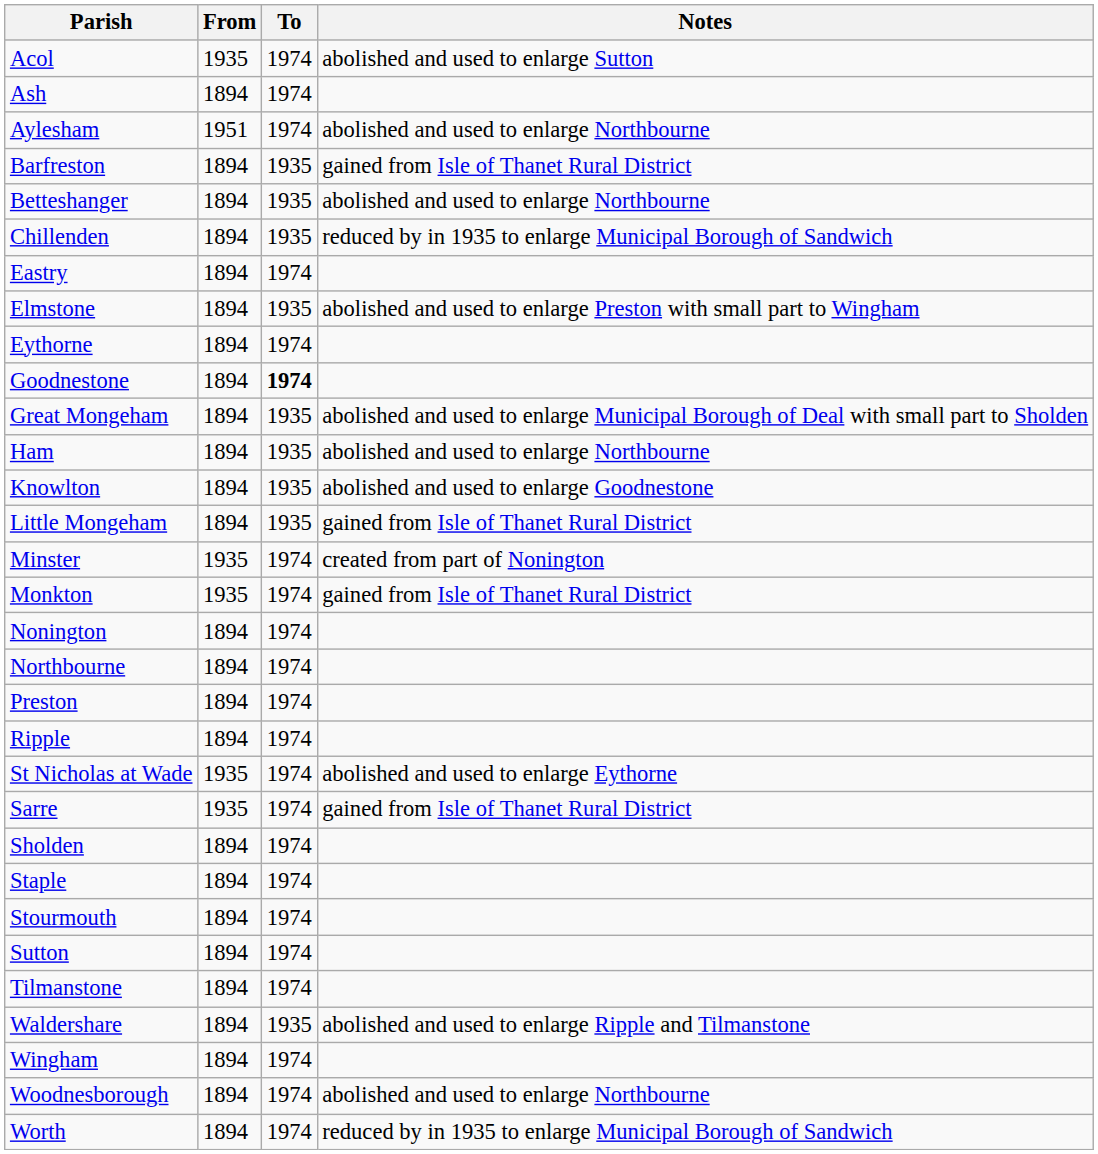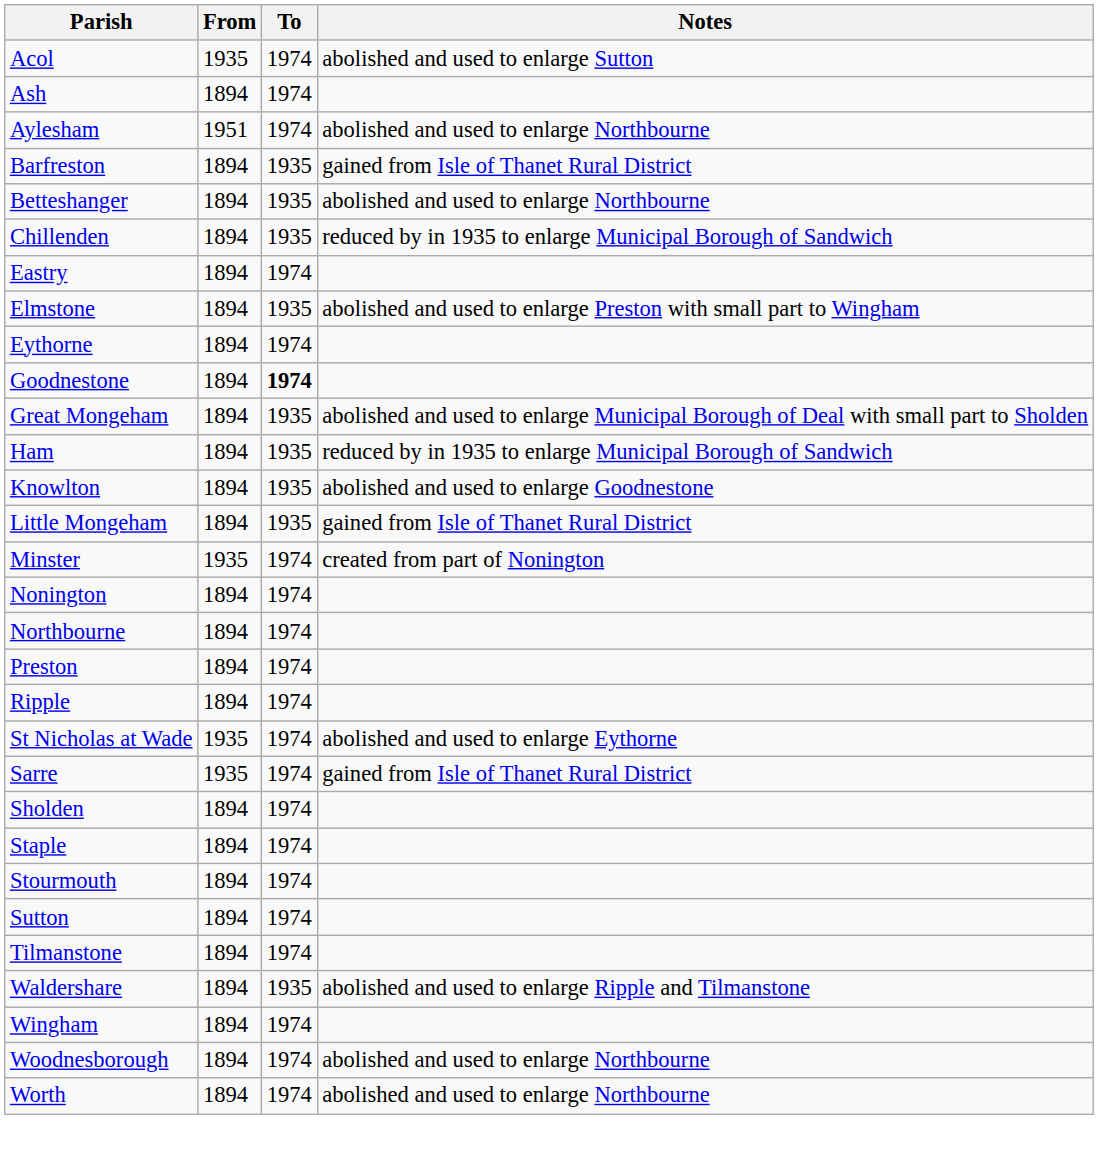 <table class="wikitable sortable">
 <tr>
 <th>Parish</th>
 <th>From</th>
 <th>To</th>
 <th>Notes</th>
 </tr>
 <tr>
 <td><a href='#'>Acol</a></td>
 <td>1935</td>
 <td>1974</td>
 <td>abolished and used to enlarge <a href='#'>Sutton</a></td>
 </tr>
 <tr>
 <td><a href='#'>Ash</a></td>
 <td>1894</td>
 <td>1974</td>
 <td></td>
 </tr>
 <tr>
 <td><a href='#'>Aylesham</a></td>
 <td>1951</td>
 <td>1974</td>
 <td>abolished and used to enlarge <a href='#'>Northbourne</a></td>
 </tr>
 <tr>
 <td><a href='#'>Barfreston</a></td>
 <td>1894</td>
 <td>1935</td>
 <td>gained from <a href='#'>Isle of Thanet Rural District</a></td>
 </tr>
 <tr>
 <td><a href='#'>Betteshanger</a></td>
 <td>1894</td>
 <td>1935</td>
 <td>abolished and used to enlarge <a href='#'>Northbourne</a></td>
 </tr>
 <tr>
 <td><a href='#'>Chillenden</a></td>
 <td>1894</td>
 <td>1935</td>
 <td>reduced by  in 1935 to enlarge <a href='#'>Municipal Borough of Sandwich</a></td>
 </tr>
 <tr>
 <td><a href='#'>Eastry</a></td>
 <td>1894</td>
 <td>1974</td>
 <td></td>
 </tr>
 <tr>
 <td><a href='#'>Elmstone</a></td>
 <td>1894</td>
 <td>1935</td>
 <td>abolished and used to enlarge <a href='#'>Preston</a> with small part to <a href='#'>Wingham</a></td>
 </tr>
 <tr>
 <td><a href='#'>Eythorne</a></td>
 <td>1894</td>
 <td>1974</td>
 <td></td>
 </tr>
 <tr>
 <td><a href='#'>Goodnestone</a></td>
 <td>1894</td>
 <td><strong>1974</strong></td>
 <td></td>
 </tr>
 <tr>
 <td><a href='#'>Great Mongeham</a></td>
 <td>1894</td>
 <td>1935</td>
 <td>abolished and used to enlarge <a href='#'>Municipal Borough of Deal</a> with small part to <a href='#'>Sholden</a></td>
 </tr>
 <tr>
 <td><a href='#'>Ham</a></td>
 <td>1894</td>
 <td>1935</td>
-<td>abolished and used to enlarge <a href='#'>Northbourne</a></td>
+<td>reduced by  in 1935 to enlarge <a href='#'>Municipal Borough of Sandwich</a></td>
 </tr>
 <tr>
 <td><a href='#'>Knowlton</a></td>
 <td>1894</td>
 <td>1935</td>
 <td>abolished and used to enlarge <a href='#'>Goodnestone</a></td>
 </tr>
 <tr>
 <td><a href='#'>Little Mongeham</a></td>
 <td>1894</td>
 <td>1935</td>
 <td>gained from <a href='#'>Isle of Thanet Rural District</a></td>
 </tr>
 <tr>
 <td><a href='#'>Minster</a></td>
 <td>1935</td>
 <td>1974</td>
 <td>created from part of <a href='#'>Nonington</a></td>
-</tr>
-<tr>
-<td><a href='#'>Monkton</a></td>
-<td>1935</td>
-<td>1974</td>
-<td>gained from <a href='#'>Isle of Thanet Rural District</a></td>
 </tr>
 <tr>
 <td><a href='#'>Nonington</a></td>
 <td>1894</td>
 <td>1974</td>
 <td></td>
 </tr>
 <tr>
 <td><a href='#'>Northbourne</a></td>
 <td>1894</td>
 <td>1974</td>
 <td></td>
 </tr>
 <tr>
 <td><a href='#'>Preston</a></td>
 <td>1894</td>
 <td>1974</td>
 <td></td>
 </tr>
 <tr>
 <td><a href='#'>Ripple</a></td>
 <td>1894</td>
 <td>1974</td>
 <td></td>
 </tr>
 <tr>
 <td><a href='#'>St Nicholas at Wade</a></td>
 <td>1935</td>
 <td>1974</td>
 <td>abolished and used to enlarge <a href='#'>Eythorne</a></td>
 </tr>
 <tr>
 <td><a href='#'>Sarre</a></td>
 <td>1935</td>
 <td>1974</td>
 <td>gained from <a href='#'>Isle of Thanet Rural District</a></td>
 </tr>
 <tr>
 <td><a href='#'>Sholden</a></td>
 <td>1894</td>
 <td>1974</td>
 <td></td>
 </tr>
 <tr>
 <td><a href='#'>Staple</a></td>
 <td>1894</td>
 <td>1974</td>
 <td></td>
 </tr>
 <tr>
 <td><a href='#'>Stourmouth</a></td>
 <td>1894</td>
 <td>1974</td>
 <td></td>
 </tr>
 <tr>
 <td><a href='#'>Sutton</a></td>
 <td>1894</td>
 <td>1974</td>
 <td></td>
 </tr>
 <tr>
 <td><a href='#'>Tilmanstone</a></td>
 <td>1894</td>
 <td>1974</td>
 <td></td>
 </tr>
 <tr>
 <td><a href='#'>Waldershare</a></td>
 <td>1894</td>
 <td>1935</td>
 <td>abolished and used to enlarge <a href='#'>Ripple</a> and <a href='#'>Tilmanstone</a></td>
 </tr>
 <tr>
 <td><a href='#'>Wingham</a></td>
 <td>1894</td>
 <td>1974</td>
 <td></td>
 </tr>
 <tr>
 <td><a href='#'>Woodnesborough</a></td>
 <td>1894</td>
 <td>1974</td>
 <td>abolished and used to enlarge <a href='#'>Northbourne</a></td>
 </tr>
 <tr>
 <td><a href='#'>Worth</a></td>
 <td>1894</td>
 <td>1974</td>
-<td>reduced by  in 1935 to enlarge <a href='#'>Municipal Borough of Sandwich</a></td>
+<td>abolished and used to enlarge <a href='#'>Northbourne</a></td>
 </tr>
 </table>
